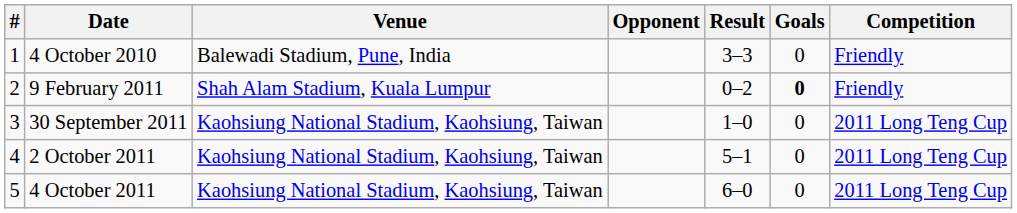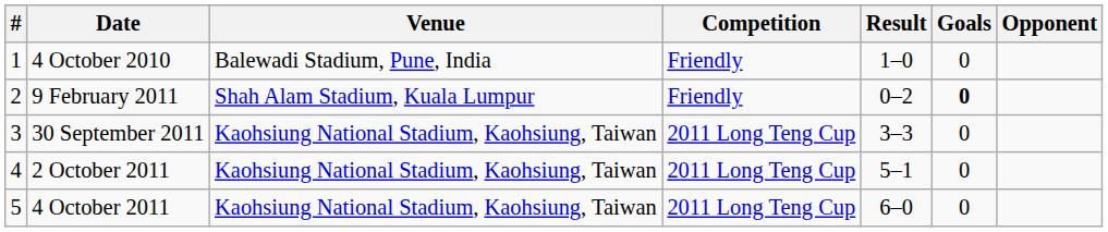 <table class="wikitable" style="font-size:90%; text-align: left;">
 <tr bgcolor="#CCCCCC" align="center">
 <th>#</th>
 <th>Date</th>
 <th>Venue</th>
-<th>Opponent</th>
+<th>Competition</th>
 <th>Result</th>
 <th>Goals</th>
-<th>Competition</th>
+<th>Opponent</th>
 </tr>
 <tr>
 <td>1</td>
 <td>4 October 2010</td>
 <td>Balewadi Stadium, <a href='#'>Pune</a>, India</td>
+<td><a href='#'>Friendly</a></td>
+<td align=center>1–0</td>
+<td align=center>0</td>
 <td></td>
-<td align=center>3–3</td>
-<td align=center>0</td>
-<td><a href='#'>Friendly</a></td>
 </tr>
 <tr>
 <td>2</td>
 <td>9 February 2011</td>
 <td><a href='#'>Shah Alam Stadium</a>, <a href='#'>Kuala Lumpur</a></td>
-<td></td>
+<td><a href='#'>Friendly</a></td>
 <td align=center>0–2</td>
 <td align=center><strong>0</strong></td>
-<td><a href='#'>Friendly</a></td>
+<td></td>
 </tr>
 <tr>
 <td>3</td>
 <td>30 September 2011</td>
 <td><a href='#'>Kaohsiung National Stadium</a>, <a href='#'>Kaohsiung</a>, Taiwan</td>
+<td><a href='#'>2011 Long Teng Cup</a></td>
+<td align=center>3–3</td>
+<td align=center>0</td>
 <td></td>
-<td align=center>1–0</td>
-<td align=center>0</td>
-<td><a href='#'>2011 Long Teng Cup</a></td>
 </tr>
 <tr>
 <td>4</td>
 <td>2 October 2011</td>
 <td><a href='#'>Kaohsiung National Stadium</a>, <a href='#'>Kaohsiung</a>, Taiwan</td>
-<td></td>
+<td><a href='#'>2011 Long Teng Cup</a></td>
 <td align=center>5–1</td>
 <td align=center>0</td>
-<td><a href='#'>2011 Long Teng Cup</a></td>
+<td></td>
 </tr>
 <tr>
 <td>5</td>
 <td>4 October 2011</td>
 <td><a href='#'>Kaohsiung National Stadium</a>, <a href='#'>Kaohsiung</a>, Taiwan</td>
-<td></td>
+<td><a href='#'>2011 Long Teng Cup</a></td>
 <td align=center>6–0</td>
 <td align=center>0</td>
-<td><a href='#'>2011 Long Teng Cup</a></td>
+<td></td>
 </tr>
 </table>
